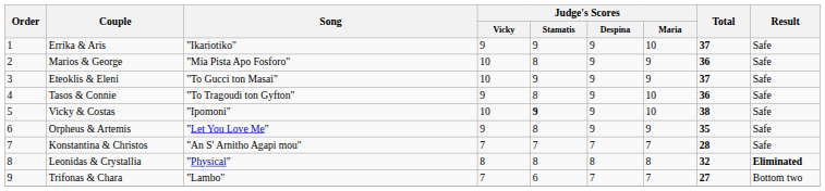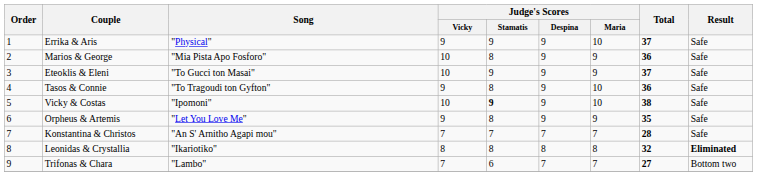 <table class="wikitable sortable center">
 <tr>
 <th rowspan="2" style="width: 4em">Order</th>
 <th rowspan="2" style="width: 17em">Couple</th>
 <th rowspan="2" style="width: 40em">Song</th>
 <th colspan="4">Judge's Scores</th>
 <th rowspan="2" style="width: 6em">Total</th>
 <th rowspan="2" style="width: 7em">Result</th>
 </tr>
 <tr>
 <th style="width: 6em"><small>Vicky</small></th>
 <th style="width: 6em"><small>Stamatis</small></th>
 <th style="width: 6em"><small>Despina</small></th>
 <th style="width: 6em"><small>Maria</small></th>
 </tr>
 <tr>
 <td>1</td>
 <td>Errika & Aris</td>
-<td>"Ikariotiko"</td>
+<td>"<a href='#'>Physical</a>"</td>
 <td>9</td>
 <td>9</td>
 <td>9</td>
 <td>10</td>
 <td><strong>37</strong></td>
 <td>Safe</td>
 </tr>
 <tr>
 <td>2</td>
 <td>Marios & George</td>
 <td>"Mia Pista Apo Fosforo"</td>
 <td>10</td>
 <td>8</td>
 <td>9</td>
 <td>9</td>
 <td><strong>36</strong></td>
 <td>Safe</td>
 </tr>
 <tr>
 <td>3</td>
 <td>Eteoklis & Eleni</td>
 <td>"To Gucci ton Masai"</td>
 <td>10</td>
 <td>9</td>
 <td>9</td>
 <td>9</td>
 <td><strong>37</strong></td>
 <td>Safe</td>
 </tr>
 <tr>
 <td>4</td>
 <td>Tasos & Connie</td>
 <td>"To Tragoudi ton Gyfton"</td>
 <td>9</td>
 <td>8</td>
 <td>9</td>
 <td>10</td>
 <td><strong>36</strong></td>
 <td>Safe</td>
 </tr>
 <tr>
 <td>5</td>
 <td>Vicky & Costas</td>
 <td>"Ipomoni"</td>
 <td>10</td>
 <td><strong>9</strong></td>
 <td>9</td>
 <td>10</td>
 <td><strong>38</strong></td>
 <td>Safe</td>
 </tr>
 <tr>
 <td>6</td>
 <td>Orpheus & Artemis</td>
 <td>"<a href='#'>Let You Love Me</a>"</td>
 <td>9</td>
 <td>8</td>
 <td>9</td>
 <td>9</td>
 <td><strong>35</strong></td>
 <td>Safe</td>
 </tr>
 <tr>
 <td>7</td>
 <td>Konstantina & Christos</td>
 <td>"An S' Arnitho Agapi mou"</td>
 <td>7</td>
 <td>7</td>
 <td>7</td>
 <td>7</td>
 <td><strong>28</strong></td>
 <td>Safe</td>
 </tr>
 <tr>
 <td>8</td>
 <td>Leonidas & Crystallia</td>
-<td>"<a href='#'>Physical</a>"</td>
+<td>"Ikariotiko"</td>
 <td>8</td>
 <td>8</td>
 <td>8</td>
 <td>8</td>
 <td><strong>32</strong></td>
 <td><strong>Eliminated</strong></td>
 </tr>
 <tr>
 <td>9</td>
 <td>Trifonas & Chara</td>
 <td>"Lambo"</td>
 <td>7</td>
 <td>6</td>
 <td>7</td>
 <td>7</td>
 <td><strong>27</strong></td>
 <td>Bottom two</td>
 </tr>
 <tr>
 </tr>
 </table>
